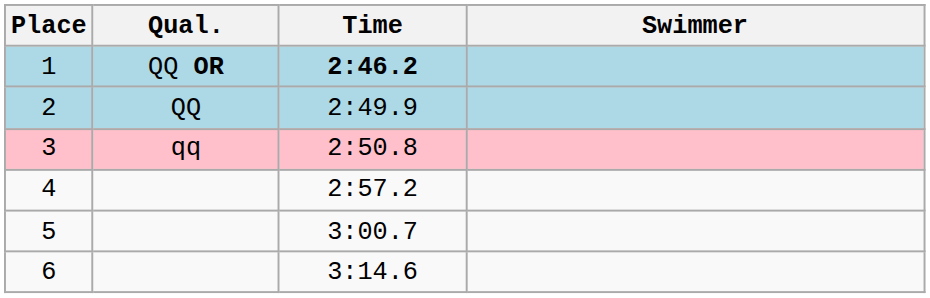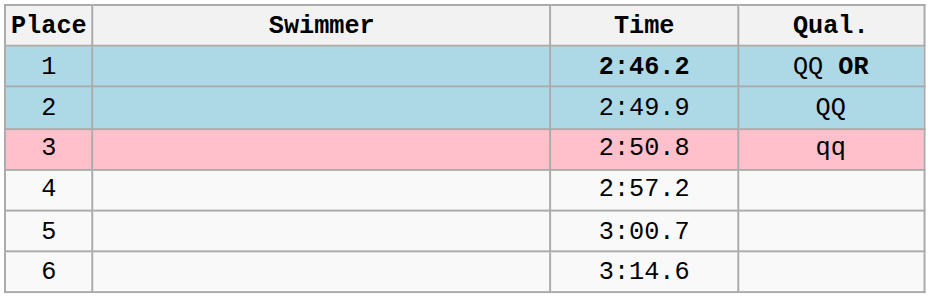 <table class=wikitable style="text-align:center">
 <tr>
 <th>Place</th>
+<th width=230>Swimmer</th>
+<th width=90>Time</th>
 <th width=90>Qual.</th>
-<th width=90>Time</th>
-<th width=230>Swimmer</th>
 </tr>
 <tr bgcolor=lightblue>
 <td>1</td>
+<td align=left></td>
+<td><strong>2:46.2</strong></td>
 <td>QQ <strong>OR</strong></td>
-<td><strong>2:46.2</strong></td>
-<td align=left></td>
 </tr>
 <tr bgcolor=lightblue>
 <td>2</td>
+<td align=left></td>
+<td>2:49.9</td>
 <td>QQ</td>
-<td>2:49.9</td>
-<td align=left></td>
 </tr>
 <tr bgcolor=pink>
 <td>3</td>
+<td align=left></td>
+<td>2:50.8</td>
 <td>qq</td>
-<td>2:50.8</td>
-<td align=left></td>
 </tr>
 <tr>
 <td>4</td>
+<td align=left></td>
+<td>2:57.2</td>
 <td></td>
-<td>2:57.2</td>
-<td align=left></td>
 </tr>
 <tr>
 <td>5</td>
+<td align=left></td>
+<td>3:00.7</td>
 <td></td>
-<td>3:00.7</td>
-<td align=left></td>
 </tr>
 <tr>
 <td>6</td>
+<td align=left></td>
+<td>3:14.6</td>
 <td></td>
-<td>3:14.6</td>
-<td align=left></td>
 </tr>
 </table>
